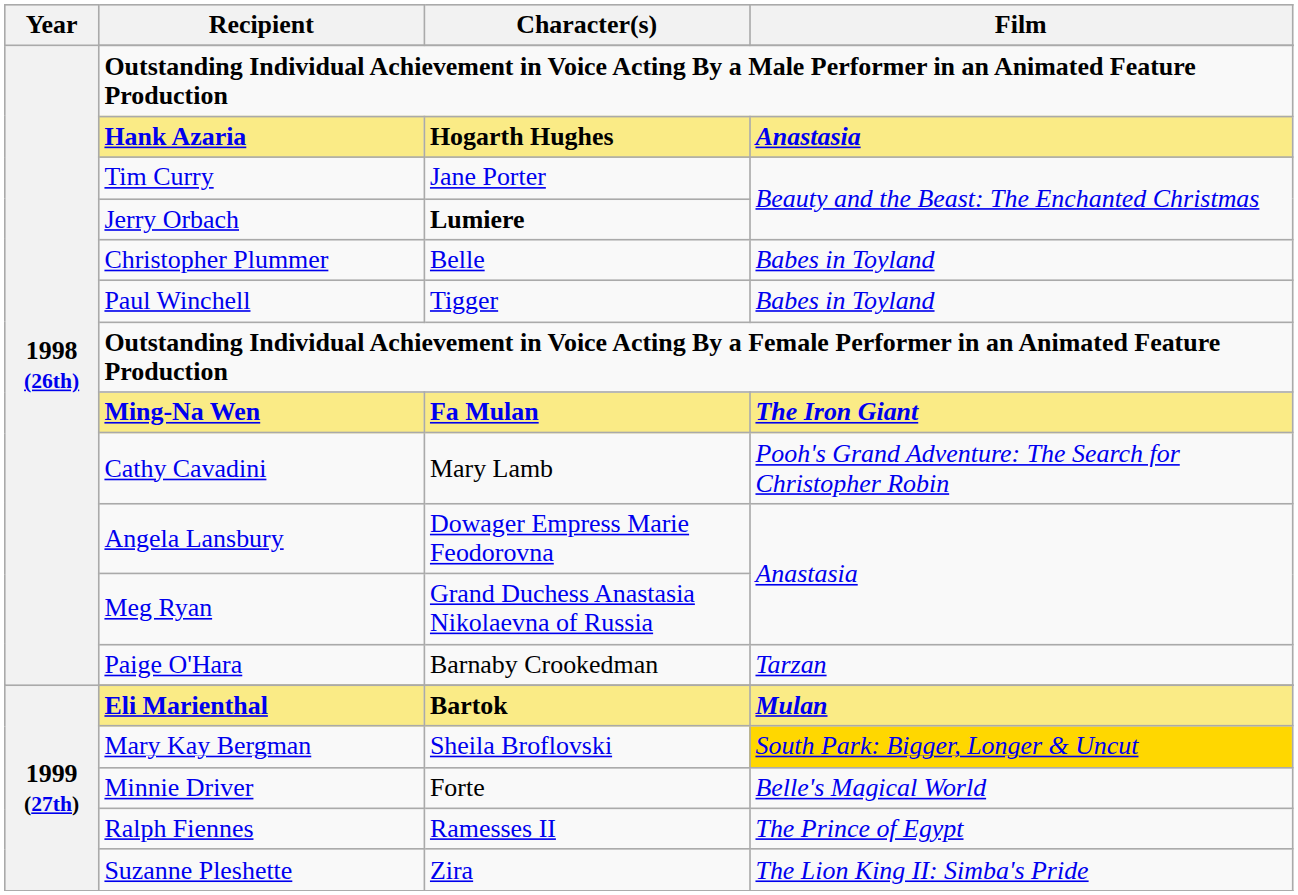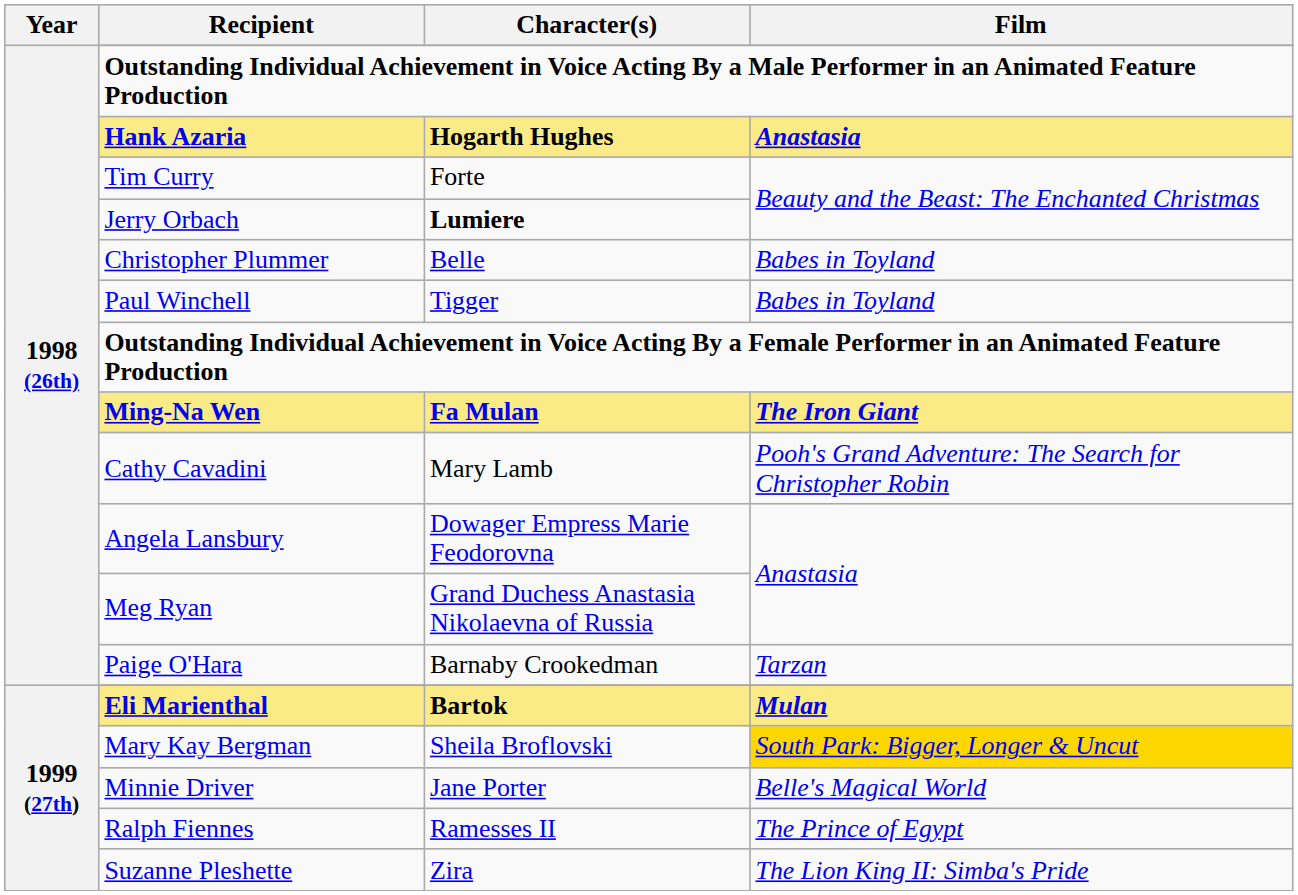 <table class="wikitable" style="width:90%;">
 <tr>
 <th style="width:3%;">Year</th>
 <th style="width:15%;">Recipient</th>
 <th style="width:15%;">Character(s)</th>
 <th style="width:25%;">Film</th>
 </tr>
 <tr>
 <th rowspan="13" style="text-align:center;">1998<br><small><a href='#'>(26th)</a></small><br></th>
 </tr>
 <tr>
 <td colspan="3"><strong>Outstanding Individual Achievement in Voice Acting By a Male Performer in an Animated Feature Production</strong></td>
 </tr>
 <tr>
 <td style="background:#FAEB86;"><strong><a href='#'>Hank Azaria</a></strong></td>
 <td style="background:#FAEB86;"><strong>Hogarth Hughes</strong></td>
 <td style="background:#FAEB86;"><strong><em><a href='#'>Anastasia</a></em></strong></td>
 </tr>
 <tr>
 <td><a href='#'>Tim Curry</a></td>
-<td><a href='#'>Jane Porter</a></td>
+<td>Forte</td>
 <td rowspan=2><em><a href='#'>Beauty and the Beast: The Enchanted Christmas</a></em></td>
 </tr>
 <tr>
 <td><a href='#'>Jerry Orbach</a></td>
 <td><strong>Lumiere</strong></td>
 </tr>
 <tr>
 <td><a href='#'>Christopher Plummer</a></td>
 <td><a href='#'>Belle</a></td>
 <td><em><a href='#'>Babes in Toyland</a></em></td>
 </tr>
 <tr>
 <td><a href='#'>Paul Winchell</a></td>
 <td><a href='#'>Tigger</a></td>
 <td><em><a href='#'>Babes in Toyland</a></em></td>
 </tr>
 <tr>
 <td colspan="3"><strong>Outstanding Individual Achievement in Voice Acting By a Female Performer in an Animated Feature Production</strong></td>
 </tr>
 <tr>
 <td style="background:#FAEB86;"><strong><a href='#'>Ming-Na Wen</a></strong></td>
 <td style="background:#FAEB86;"><strong><a href='#'>Fa Mulan</a></strong></td>
 <td style="background:#FAEB86;"><strong><em><a href='#'>The Iron Giant</a></em></strong></td>
 </tr>
 <tr>
 <td><a href='#'>Cathy Cavadini</a></td>
 <td>Mary Lamb</td>
 <td><em><a href='#'>Pooh's Grand Adventure: The Search for Christopher Robin</a></em></td>
 </tr>
 <tr>
 <td><a href='#'>Angela Lansbury</a></td>
 <td><a href='#'>Dowager Empress Marie Feodorovna</a></td>
 <td rowspan="2"><em><a href='#'>Anastasia</a></em></td>
 </tr>
 <tr>
 <td><a href='#'>Meg Ryan</a></td>
 <td><a href='#'>Grand Duchess Anastasia Nikolaevna of Russia</a></td>
 </tr>
 <tr>
 <td><a href='#'>Paige O'Hara</a></td>
 <td>Barnaby Crookedman</td>
 <td><em><a href='#'>Tarzan</a></em></td>
 </tr>
 <tr>
 <th rowspan="6" style="text-align:center;">1999 <br><small>(<a href='#'>27th</a>)</small><br></th>
 </tr>
 <tr>
 <td style="background:#FAEB86;"><strong><a href='#'>Eli Marienthal</a></strong></td>
 <td style="background:#FAEB86;"><strong>Bartok</strong></td>
 <td style="background:#FAEB86;"><strong><em><a href='#'>Mulan</a></em></strong></td>
 </tr>
 <tr>
 <td><a href='#'>Mary Kay Bergman</a></td>
 <td><a href='#'>Sheila Broflovski</a></td>
 <td style="background: gold;"><em><a href='#'>South Park: Bigger, Longer & Uncut</a></em></td>
 </tr>
 <tr>
 <td><a href='#'>Minnie Driver</a></td>
-<td>Forte</td>
+<td><a href='#'>Jane Porter</a></td>
 <td><em><a href='#'>Belle's Magical World</a></em></td>
 </tr>
 <tr>
 <td><a href='#'>Ralph Fiennes</a></td>
 <td><a href='#'>Ramesses II</a></td>
 <td><em><a href='#'>The Prince of Egypt</a></em></td>
 </tr>
 <tr>
 <td><a href='#'>Suzanne Pleshette</a></td>
 <td><a href='#'>Zira</a></td>
 <td><em><a href='#'>The Lion King II: Simba's Pride</a></em></td>
 </tr>
 <tr>
 </tr>
 </table>
